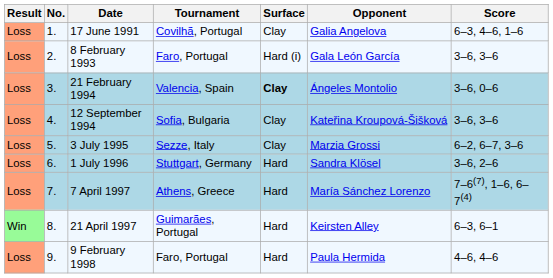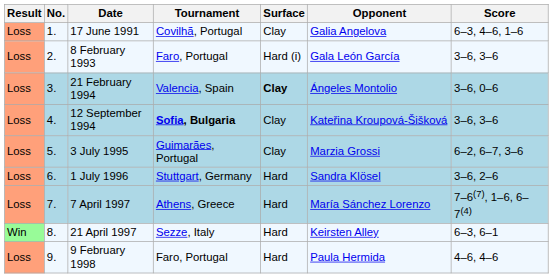 <table class="sortable wikitable" style="font-size:97%;">
 <tr>
 <th style="width:40px">Result</th>
 <th style="width:20px">No.</th>
 <th style="width:110px">Date</th>
 <th style="width:140px">Tournament</th>
 <th style="width:55px">Surface</th>
 <th style="width:190px">Opponent</th>
 <th style="width:125px" class="unsortable">Score</th>
 </tr>
 <tr bgcolor="#f0f8ff">
 <td style="background:#ffa07a;">Loss</td>
 <td>1.</td>
 <td>17 June 1991</td>
 <td><a href='#'>Covilhã</a>, Portugal</td>
 <td>Clay</td>
 <td> <a href='#'>Galia Angelova</a></td>
 <td>6–3, 4–6, 1–6</td>
 </tr>
 <tr bgcolor="#f0f8ff">
 <td style="background:#ffa07a;">Loss</td>
 <td>2.</td>
 <td>8 February 1993</td>
 <td><a href='#'>Faro</a>, Portugal</td>
 <td>Hard (i)</td>
 <td> <a href='#'>Gala León García</a></td>
 <td>3–6, 3–6</td>
 </tr>
 <tr bgcolor="lightblue">
 <td style="background:#ffa07a;">Loss</td>
 <td>3.</td>
 <td>21 February 1994</td>
 <td><a href='#'>Valencia</a>, Spain</td>
 <td><strong>Clay</strong></td>
 <td> <a href='#'>Ángeles Montolio</a></td>
 <td>3–6, 0–6</td>
 </tr>
 <tr bgcolor="lightblue">
 <td style="background:#ffa07a;">Loss</td>
 <td>4.</td>
 <td>12 September 1994</td>
-<td><a href='#'>Sofia</a>, Bulgaria</td>
+<td><strong><a href='#'>Sofia</a>, Bulgaria</strong></td>
 <td>Clay</td>
 <td> <a href='#'>Kateřina Kroupová-Šišková</a></td>
 <td>3–6, 3–6</td>
 </tr>
 <tr bgcolor="lightblue">
 <td style="background:#ffa07a;">Loss</td>
 <td>5.</td>
 <td>3 July 1995</td>
-<td><a href='#'>Sezze</a>, Italy</td>
+<td><a href='#'>Guimarães</a>, Portugal</td>
 <td>Clay</td>
 <td> <a href='#'>Marzia Grossi</a></td>
 <td>6–2, 6–7, 3–6</td>
 </tr>
 <tr style="background:lightblue;">
 <td style="background:#ffa07a;">Loss</td>
 <td>6.</td>
 <td>1 July 1996</td>
 <td><a href='#'>Stuttgart</a>, Germany</td>
 <td>Hard</td>
 <td> <a href='#'>Sandra Klösel</a></td>
 <td>3–6, 2–6</td>
 </tr>
 <tr style="background:lightblue;">
 <td style="background:#ffa07a;">Loss</td>
 <td>7.</td>
 <td>7 April 1997</td>
 <td><a href='#'>Athens</a>, Greece</td>
 <td>Hard</td>
 <td> <a href='#'>María Sánchez Lorenzo</a></td>
 <td>7–6<sup>(7)</sup>, 1–6, 6–7<sup>(4)</sup></td>
 </tr>
 <tr bgcolor="#f0f8ff">
 <td style="background:#98fb98;">Win</td>
 <td>8.</td>
 <td>21 April 1997</td>
-<td><a href='#'>Guimarães</a>, Portugal</td>
+<td><a href='#'>Sezze</a>, Italy</td>
 <td>Hard</td>
 <td> <a href='#'>Keirsten Alley</a></td>
 <td>6–3, 6–1</td>
 </tr>
 <tr bgcolor="#f0f8ff">
 <td style="background:#ffa07a;">Loss</td>
 <td>9.</td>
 <td>9 February 1998</td>
 <td>Faro, Portugal</td>
 <td>Hard</td>
 <td> <a href='#'>Paula Hermida</a></td>
 <td>4–6, 4–6</td>
 </tr>
 </table>
